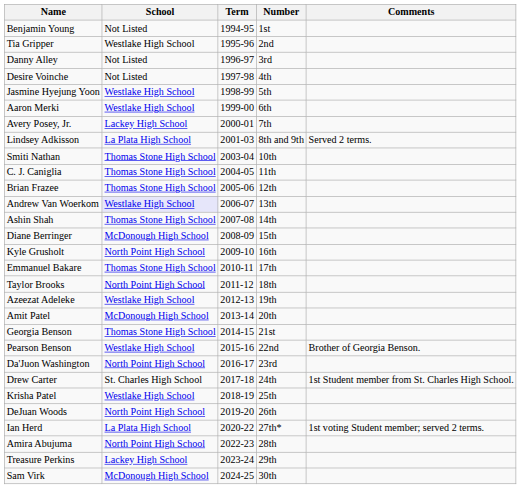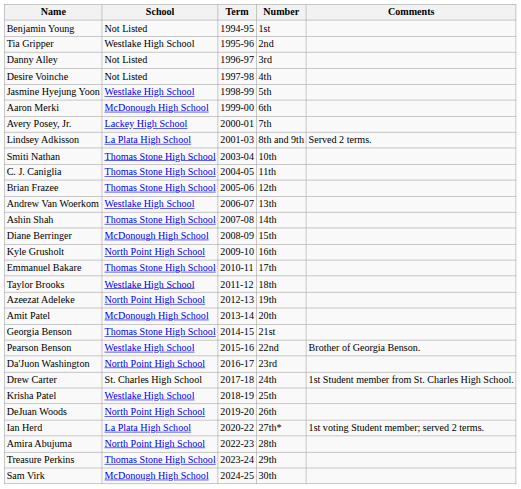 <table class="wikitable">
 <tr>
 <th>Name</th>
 <th>School</th>
 <th>Term</th>
 <th>Number</th>
 <th>Comments</th>
 </tr>
 <tr>
 <td>Benjamin Young</td>
 <td>Not Listed</td>
 <td>1994-95</td>
 <td>1st</td>
 <td></td>
 </tr>
 <tr>
 <td>Tia Gripper</td>
 <td>Westlake High School</td>
 <td>1995-96</td>
 <td>2nd</td>
 <td></td>
 </tr>
 <tr>
 <td>Danny Alley</td>
 <td>Not Listed</td>
 <td>1996-97</td>
 <td>3rd</td>
 <td></td>
 </tr>
 <tr>
 <td>Desire Voinche</td>
 <td>Not Listed</td>
 <td>1997-98</td>
 <td>4th</td>
 <td></td>
 </tr>
 <tr>
 <td>Jasmine Hyejung Yoon</td>
 <td><a href='#'>Westlake High School</a></td>
 <td>1998-99</td>
 <td>5th</td>
 <td></td>
 </tr>
 <tr>
 <td>Aaron Merki</td>
-<td><a href='#'>Westlake High School</a></td>
+<td><a href='#'>McDonough High School</a></td>
 <td>1999-00</td>
 <td>6th</td>
 <td></td>
 </tr>
 <tr>
 <td>Avery Posey, Jr.</td>
 <td><a href='#'>Lackey High School</a></td>
 <td>2000-01</td>
 <td>7th</td>
 <td></td>
 </tr>
 <tr>
 <td>Lindsey Adkisson</td>
 <td><a href='#'>La Plata High School</a></td>
 <td>2001-03</td>
 <td>8th and 9th</td>
 <td>Served 2 terms.</td>
 </tr>
 <tr>
 <td>Smiti Nathan</td>
 <td><a href='#'>Thomas Stone High School</a></td>
 <td>2003-04</td>
 <td>10th</td>
 <td></td>
 </tr>
 <tr>
 <td>C. J. Caniglia</td>
 <td><a href='#'>Thomas Stone High School</a></td>
 <td>2004-05</td>
 <td>11th</td>
 <td></td>
 </tr>
 <tr>
 <td>Brian Frazee</td>
 <td><a href='#'>Thomas Stone High School</a></td>
 <td>2005-06</td>
 <td>12th</td>
 <td></td>
 </tr>
 <tr>
 <td>Andrew Van Woerkom</td>
-<td style="background: lavender;"><a href='#'>Westlake High School</a></td>
+<td><a href='#'>Westlake High School</a></td>
 <td>2006-07</td>
 <td>13th</td>
 <td></td>
 </tr>
 <tr>
 <td>Ashin Shah</td>
 <td><a href='#'>Thomas Stone High School</a></td>
 <td>2007-08</td>
 <td>14th</td>
 <td></td>
 </tr>
 <tr>
 <td>Diane Berringer</td>
 <td><a href='#'>McDonough High School</a></td>
 <td>2008-09</td>
 <td>15th</td>
 <td></td>
 </tr>
 <tr>
 <td>Kyle Grusholt</td>
 <td><a href='#'>North Point High School</a></td>
 <td>2009-10</td>
 <td>16th</td>
 <td></td>
 </tr>
 <tr>
 <td>Emmanuel Bakare</td>
 <td><a href='#'>Thomas Stone High School</a></td>
 <td>2010-11</td>
 <td>17th</td>
 <td></td>
 </tr>
 <tr>
 <td>Taylor Brooks</td>
-<td><a href='#'>North Point High School</a></td>
+<td><a href='#'>Westlake High School</a></td>
 <td>2011-12</td>
 <td>18th</td>
 <td></td>
 </tr>
 <tr>
 <td>Azeezat Adeleke</td>
-<td><a href='#'>Westlake High School</a></td>
+<td><a href='#'>North Point High School</a></td>
 <td>2012-13</td>
 <td>19th</td>
 <td></td>
 </tr>
 <tr>
 <td>Amit Patel</td>
 <td><a href='#'>McDonough High School</a></td>
 <td>2013-14</td>
 <td>20th</td>
 <td></td>
 </tr>
 <tr>
 <td>Georgia Benson</td>
 <td><a href='#'>Thomas Stone High School</a></td>
 <td>2014-15</td>
 <td>21st</td>
 <td></td>
 </tr>
 <tr>
 <td>Pearson Benson</td>
 <td><a href='#'>Westlake High School</a></td>
 <td>2015-16</td>
 <td>22nd</td>
 <td>Brother of Georgia Benson.</td>
 </tr>
 <tr>
 <td>Da'Juon Washington</td>
 <td><a href='#'>North Point High School</a></td>
 <td>2016-17</td>
 <td>23rd</td>
 <td></td>
 </tr>
 <tr>
 <td>Drew Carter</td>
 <td>St. Charles High School</td>
 <td>2017-18</td>
 <td>24th</td>
 <td>1st Student member from St. Charles High School.</td>
 </tr>
 <tr>
 <td>Krisha Patel</td>
 <td><a href='#'>Westlake High School</a></td>
 <td>2018-19</td>
 <td>25th</td>
 <td></td>
 </tr>
 <tr>
 <td>DeJuan Woods</td>
 <td><a href='#'>North Point High School</a></td>
 <td>2019-20</td>
 <td>26th</td>
 <td></td>
 </tr>
 <tr>
 <td>Ian Herd</td>
 <td><a href='#'>La Plata High School</a></td>
 <td>2020-22</td>
 <td>27th*</td>
 <td>1st voting Student member; served 2 terms.</td>
 </tr>
 <tr>
 <td>Amira Abujuma</td>
 <td><a href='#'>North Point High School</a></td>
 <td>2022-23</td>
 <td>28th</td>
 </tr>
 <tr>
 <td>Treasure Perkins</td>
-<td><a href='#'>Lackey High School</a></td>
+<td><a href='#'>Thomas Stone High School</a></td>
 <td>2023-24</td>
 <td>29th</td>
 <td></td>
 </tr>
 <tr>
 <td>Sam Virk</td>
 <td><a href='#'>McDonough High School</a></td>
 <td>2024-25</td>
 <td>30th</td>
 <td></td>
 </tr>
 </table>
